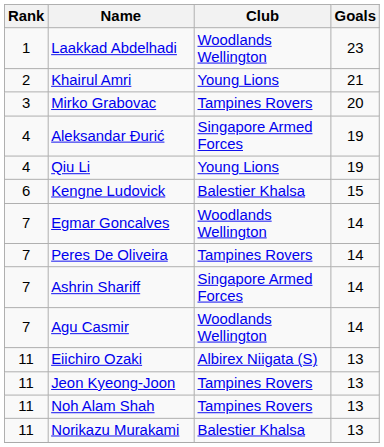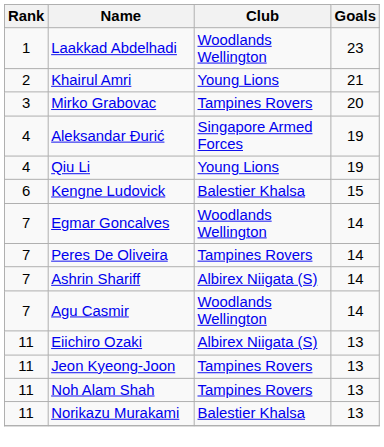 <table class="wikitable sortable">
 <tr>
 <th>Rank</th>
 <th width='150'>Name</th>
 <th width='140'>Club</th>
 <th>Goals</th>
 </tr>
 <tr>
 <td align="center">1</td>
 <td> <a href='#'>Laakkad Abdelhadi</a></td>
 <td><a href='#'>Woodlands Wellington</a></td>
 <td align="center">23</td>
 </tr>
 <tr>
 <td align="center">2</td>
 <td><a href='#'>Khairul Amri</a></td>
 <td> <a href='#'>Young Lions</a></td>
 <td align="center">21</td>
 </tr>
 <tr>
 <td align="center">3</td>
 <td><a href='#'>Mirko Grabovac</a></td>
 <td><a href='#'>Tampines Rovers</a></td>
 <td align="center">20</td>
 </tr>
 <tr>
 <td align="center">4</td>
 <td> <a href='#'>Aleksandar Đurić</a></td>
 <td><a href='#'>Singapore Armed Forces</a></td>
 <td align="center">19</td>
 </tr>
 <tr>
 <td align="center">4</td>
 <td> <a href='#'>Qiu Li</a></td>
 <td> <a href='#'>Young Lions</a></td>
 <td align="center">19</td>
 </tr>
 <tr>
 <td align="center">6</td>
 <td> <a href='#'>Kengne Ludovick</a></td>
 <td><a href='#'>Balestier Khalsa</a></td>
 <td align="center">15</td>
 </tr>
 <tr>
 <td align="center">7</td>
 <td><a href='#'>Egmar Goncalves</a></td>
 <td><a href='#'>Woodlands Wellington</a></td>
 <td align="center">14</td>
 </tr>
 <tr>
 <td align="center">7</td>
 <td> <a href='#'>Peres De Oliveira</a></td>
 <td><a href='#'>Tampines Rovers</a></td>
 <td align="center">14</td>
 </tr>
 <tr>
 <td align="center">7</td>
 <td><a href='#'>Ashrin Shariff</a></td>
-<td><a href='#'>Singapore Armed Forces</a></td>
+<td> <a href='#'>Albirex Niigata (S)</a></td>
 <td align="center">14</td>
 </tr>
 <tr>
 <td align="center">7</td>
 <td><a href='#'>Agu Casmir</a></td>
 <td><a href='#'>Woodlands Wellington</a></td>
 <td align="center">14</td>
 </tr>
 <tr>
 <td align="center">11</td>
 <td> <a href='#'>Eiichiro Ozaki</a></td>
 <td> <a href='#'>Albirex Niigata (S)</a></td>
 <td align="center">13</td>
 </tr>
 <tr>
 <td align="center">11</td>
 <td> <a href='#'>Jeon Kyeong-Joon</a></td>
 <td><a href='#'>Tampines Rovers</a></td>
 <td align="center">13</td>
 </tr>
 <tr>
 <td align="center">11</td>
 <td><a href='#'>Noh Alam Shah</a></td>
 <td><a href='#'>Tampines Rovers</a></td>
 <td align="center">13</td>
 </tr>
 <tr>
 <td align="center">11</td>
 <td> <a href='#'>Norikazu Murakami</a></td>
 <td><a href='#'>Balestier Khalsa</a></td>
 <td align="center">13</td>
 </tr>
 <tr>
 </tr>
 </table>
